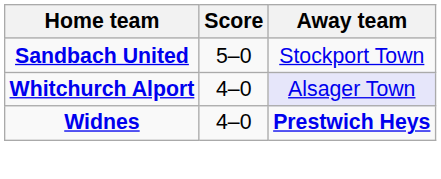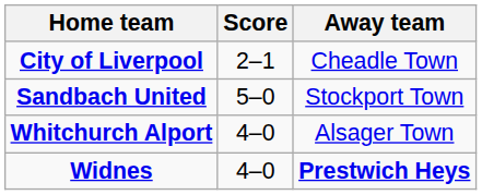 <table class="wikitable" style="text-align: center">
 <tr>
 <th>Home team</th>
 <th>Score</th>
 <th>Away team</th>
+</tr>
+<tr>
+<td><strong><a href='#'>City of Liverpool</a></strong></td>
+<td>2–1</td>
+<td><a href='#'>Cheadle Town</a></td>
 </tr>
 <tr>
 <td><strong><a href='#'>Sandbach United</a></strong></td>
 <td>5–0</td>
 <td><a href='#'>Stockport Town</a></td>
 </tr>
 <tr>
 <td><strong><a href='#'>Whitchurch Alport</a></strong></td>
 <td>4–0</td>
-<td style="background: lavender;"><a href='#'>Alsager Town</a></td>
+<td><a href='#'>Alsager Town</a></td>
 </tr>
 <tr>
 <td><strong><a href='#'>Widnes</a></strong></td>
 <td>4–0</td>
 <td><strong><a href='#'>Prestwich Heys</a></strong></td>
 </tr>
 </table>
